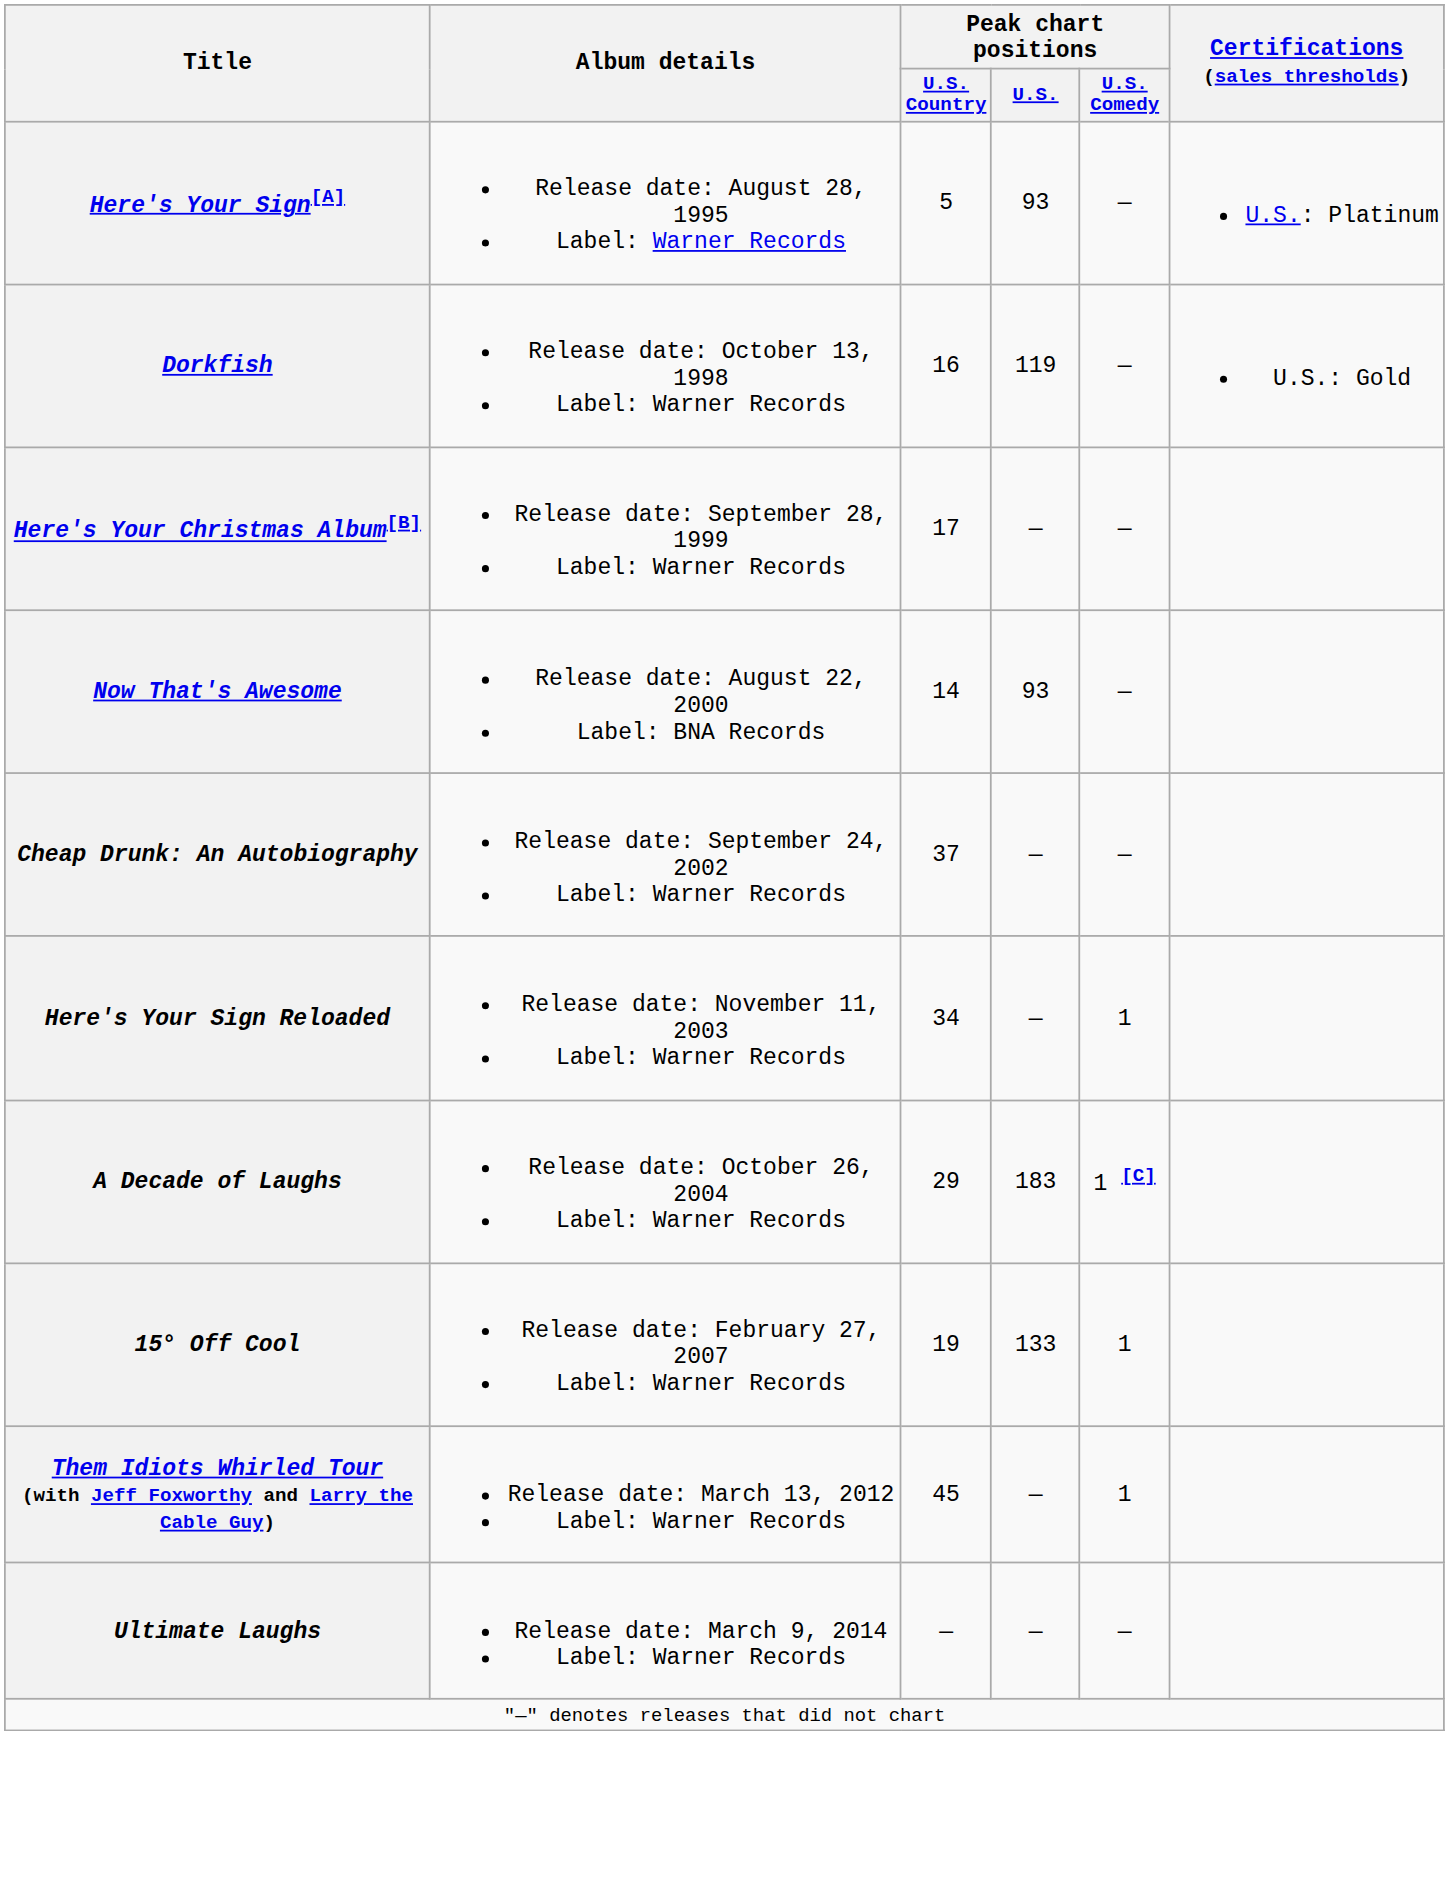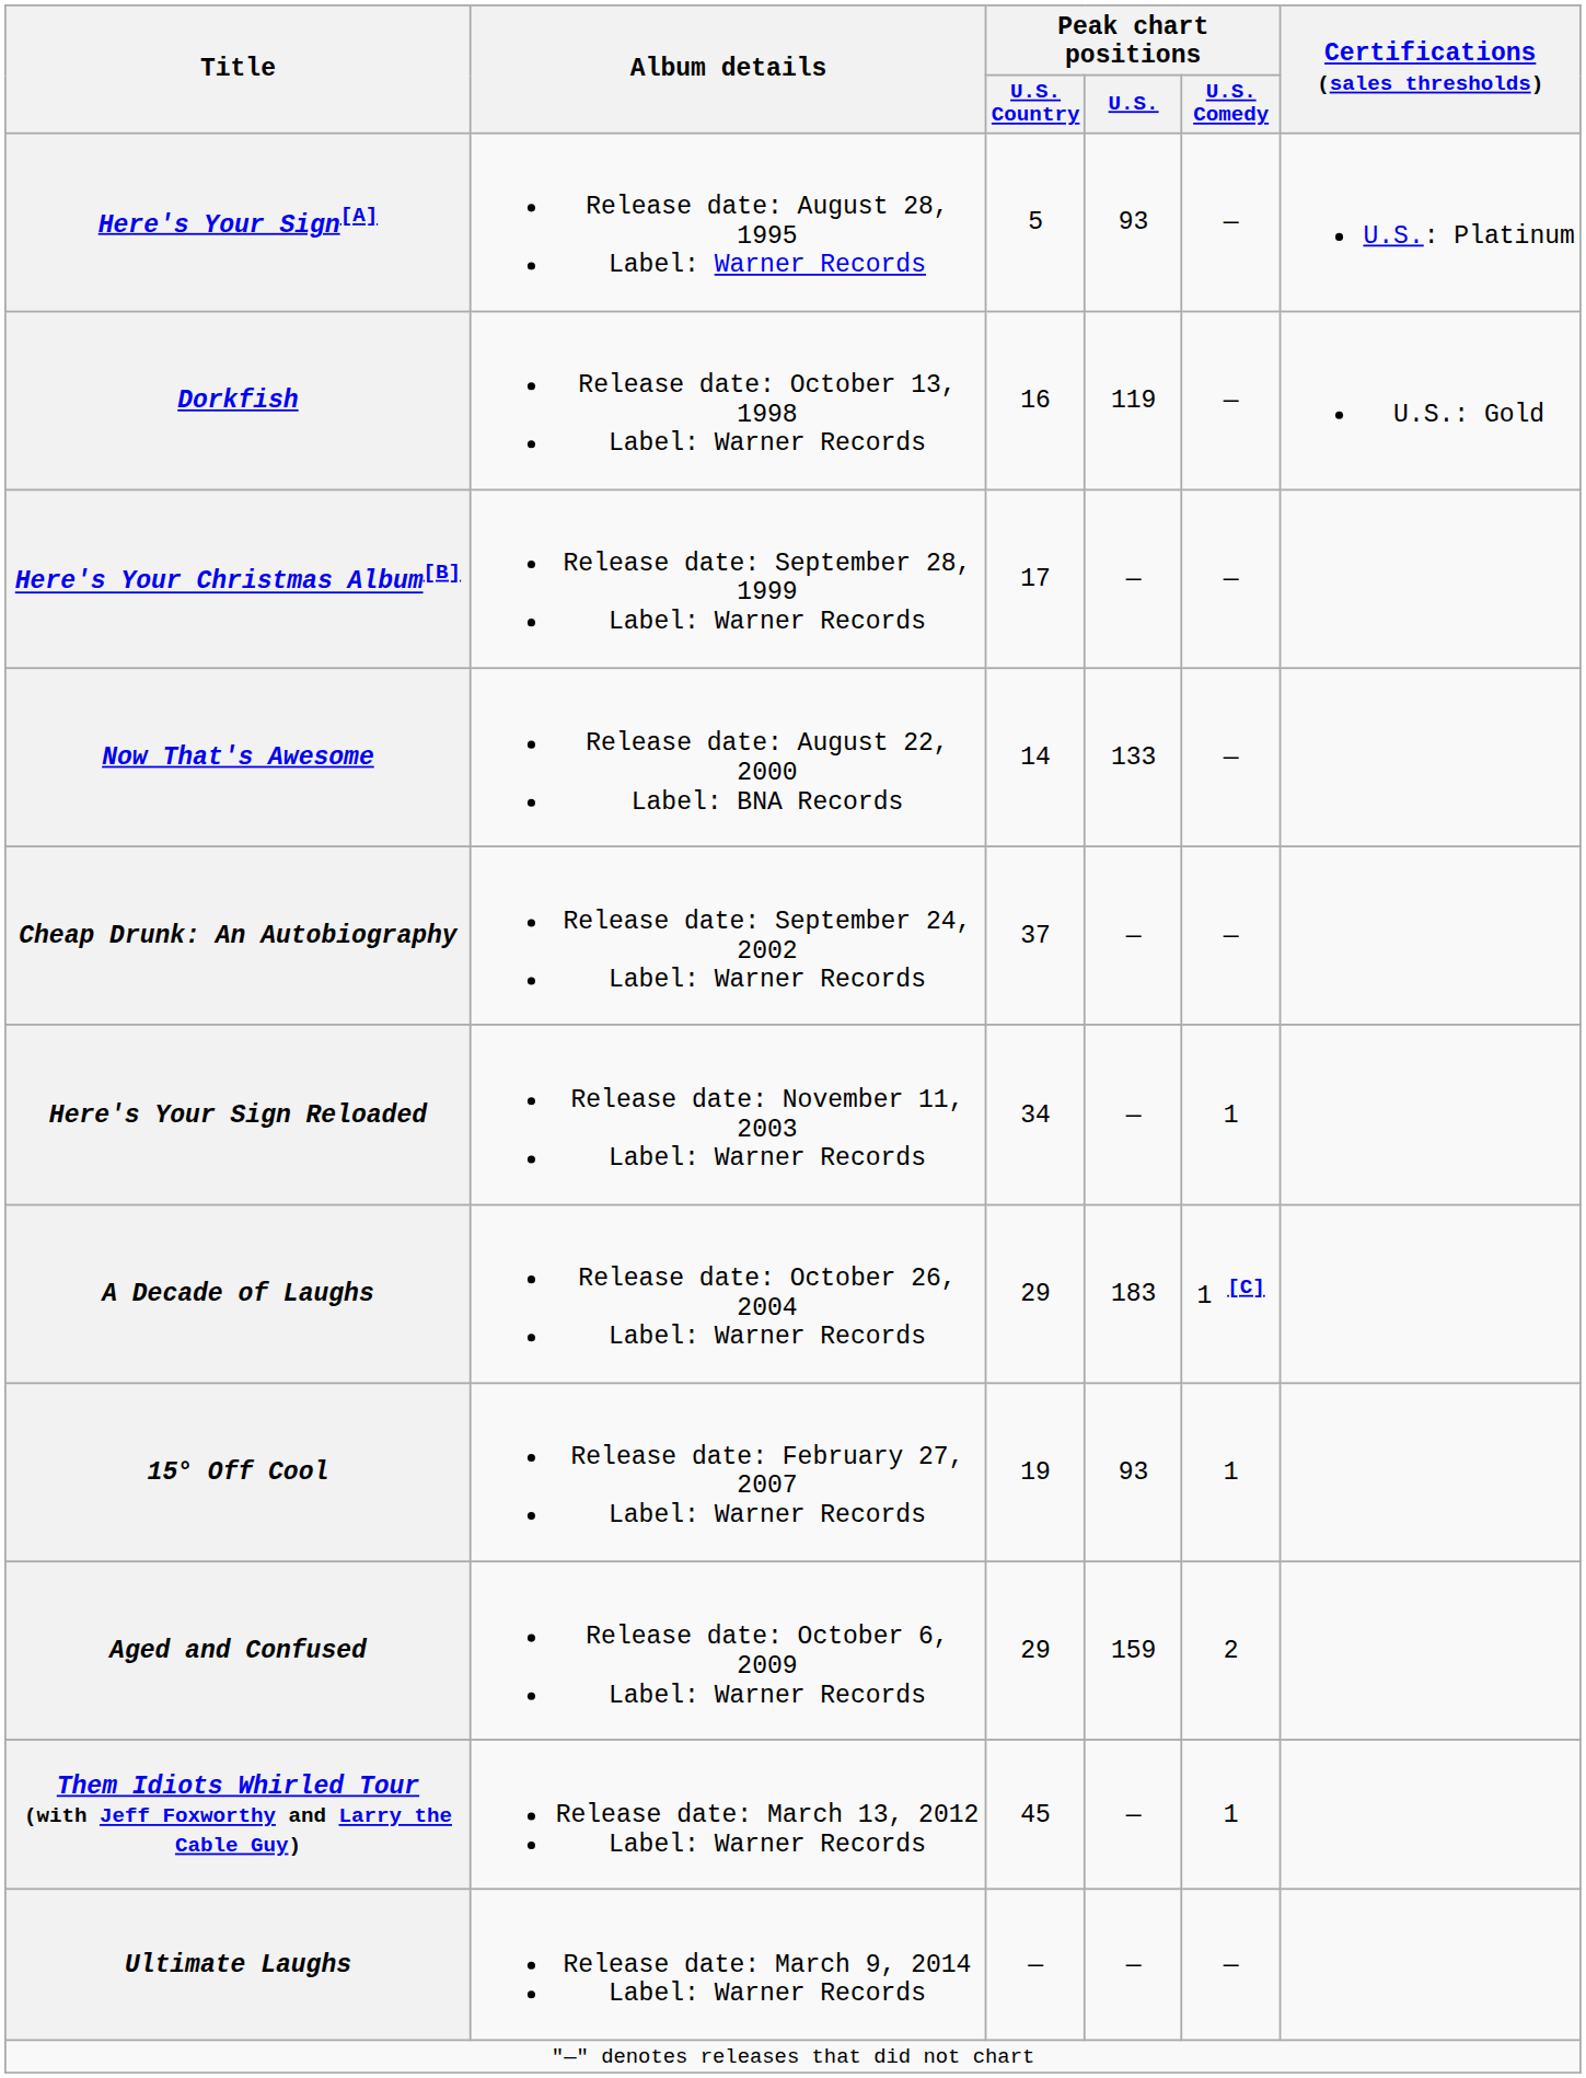 <table class="wikitable plainrowheaders" style="text-align:center;">
 <tr>
 <th rowspan="2" style="width:18em;">Title</th>
 <th rowspan="2" style="width:20em;">Album details</th>
 <th colspan="3">Peak chart positions</th>
 <th rowspan="2"><a href='#'>Certifications</a><br><small>(<a href='#'>sales thresholds</a>)</small></th>
 </tr>
 <tr style="font-size:smaller;">
 <th width="45"><a href='#'>U.S. Country</a></th>
 <th width="45"><a href='#'>U.S.</a></th>
 <th width="45"><a href='#'>U.S. Comedy</a></th>
 </tr>
 <tr>
 <th scope="row"><em><a href='#'>Here's Your Sign</a></em><sup><a href='#'><strong>[A]</strong></a></sup></th>
 <td><br><ul><li>Release date: August 28, 1995</li><li>Label: <a href='#'>Warner Records</a></li></ul></td>
 <td>5</td>
 <td>93</td>
 <td>—</td>
 <td><br><ul><li><a href='#'>U.S.</a>: Platinum</li></ul></td>
 </tr>
 <tr>
 <th scope="row"><em><a href='#'>Dorkfish</a></em></th>
 <td><br><ul><li>Release date: October 13, 1998</li><li>Label: Warner Records</li></ul></td>
 <td>16</td>
 <td>119</td>
 <td>—</td>
 <td><br><ul><li>U.S.: Gold</li></ul></td>
 </tr>
 <tr>
 <th scope="row"><em><a href='#'>Here's Your Christmas Album</a></em><sup><a href='#'><strong>[B]</strong></a></sup></th>
 <td><br><ul><li>Release date: September 28, 1999</li><li>Label: Warner Records</li></ul></td>
 <td>17</td>
 <td>—</td>
 <td>—</td>
 <td></td>
 </tr>
 <tr>
 <th scope="row"><em><a href='#'>Now That's Awesome</a></em></th>
 <td><br><ul><li>Release date: August 22, 2000</li><li>Label: BNA Records</li></ul></td>
 <td>14</td>
-<td>93</td>
+<td>133</td>
 <td>—</td>
 <td></td>
 </tr>
 <tr>
 <th scope="row"><em>Cheap Drunk: An Autobiography</em></th>
 <td><br><ul><li>Release date: September 24, 2002</li><li>Label: Warner Records</li></ul></td>
 <td>37</td>
 <td>—</td>
 <td>—</td>
 <td></td>
 </tr>
 <tr>
 <th scope="row"><em>Here's Your Sign Reloaded</em></th>
 <td><br><ul><li>Release date: November 11, 2003</li><li>Label: Warner Records</li></ul></td>
 <td>34</td>
 <td>—</td>
 <td>1</td>
 <td></td>
 </tr>
 <tr>
 <th scope="row"><em>A Decade of Laughs</em></th>
 <td><br><ul><li>Release date: October 26, 2004</li><li>Label: Warner Records</li></ul></td>
 <td>29</td>
 <td>183</td>
 <td>1 <sup><a href='#'><strong>[C]</strong></a></sup></td>
 <td></td>
 </tr>
 <tr>
 <th scope="row"><em>15° Off Cool</em></th>
 <td><br><ul><li>Release date: February 27, 2007</li><li>Label: Warner Records</li></ul></td>
 <td>19</td>
-<td>133</td>
+<td>93</td>
 <td>1</td>
+<td></td>
+</tr>
+<tr>
+<th scope="row"><em>Aged and Confused</em></th>
+<td><br><ul><li>Release date: October 6, 2009</li><li>Label: Warner Records</li></ul></td>
+<td>29</td>
+<td>159</td>
+<td>2</td>
 <td></td>
 </tr>
 <tr>
 <th scope="row"><em><a href='#'>Them Idiots Whirled Tour</a></em><br><small>(with <a href='#'>Jeff Foxworthy</a> and <a href='#'>Larry the Cable Guy</a>)</small></th>
 <td><br><ul><li>Release date: March 13, 2012</li><li>Label: Warner Records</li></ul></td>
 <td>45</td>
 <td>—</td>
 <td>1</td>
 <td></td>
 </tr>
 <tr>
 <th scope="row"><em>Ultimate Laughs</em></th>
 <td><br><ul><li>Release date: March 9, 2014</li><li>Label: Warner Records</li></ul></td>
 <td>—</td>
 <td>—</td>
 <td>—</td>
 <td></td>
 </tr>
 <tr>
 <td colspan="6" style="font-size:8pt">"—" denotes releases that did not chart</td>
 </tr>
 <tr>
 </tr>
 </table>
